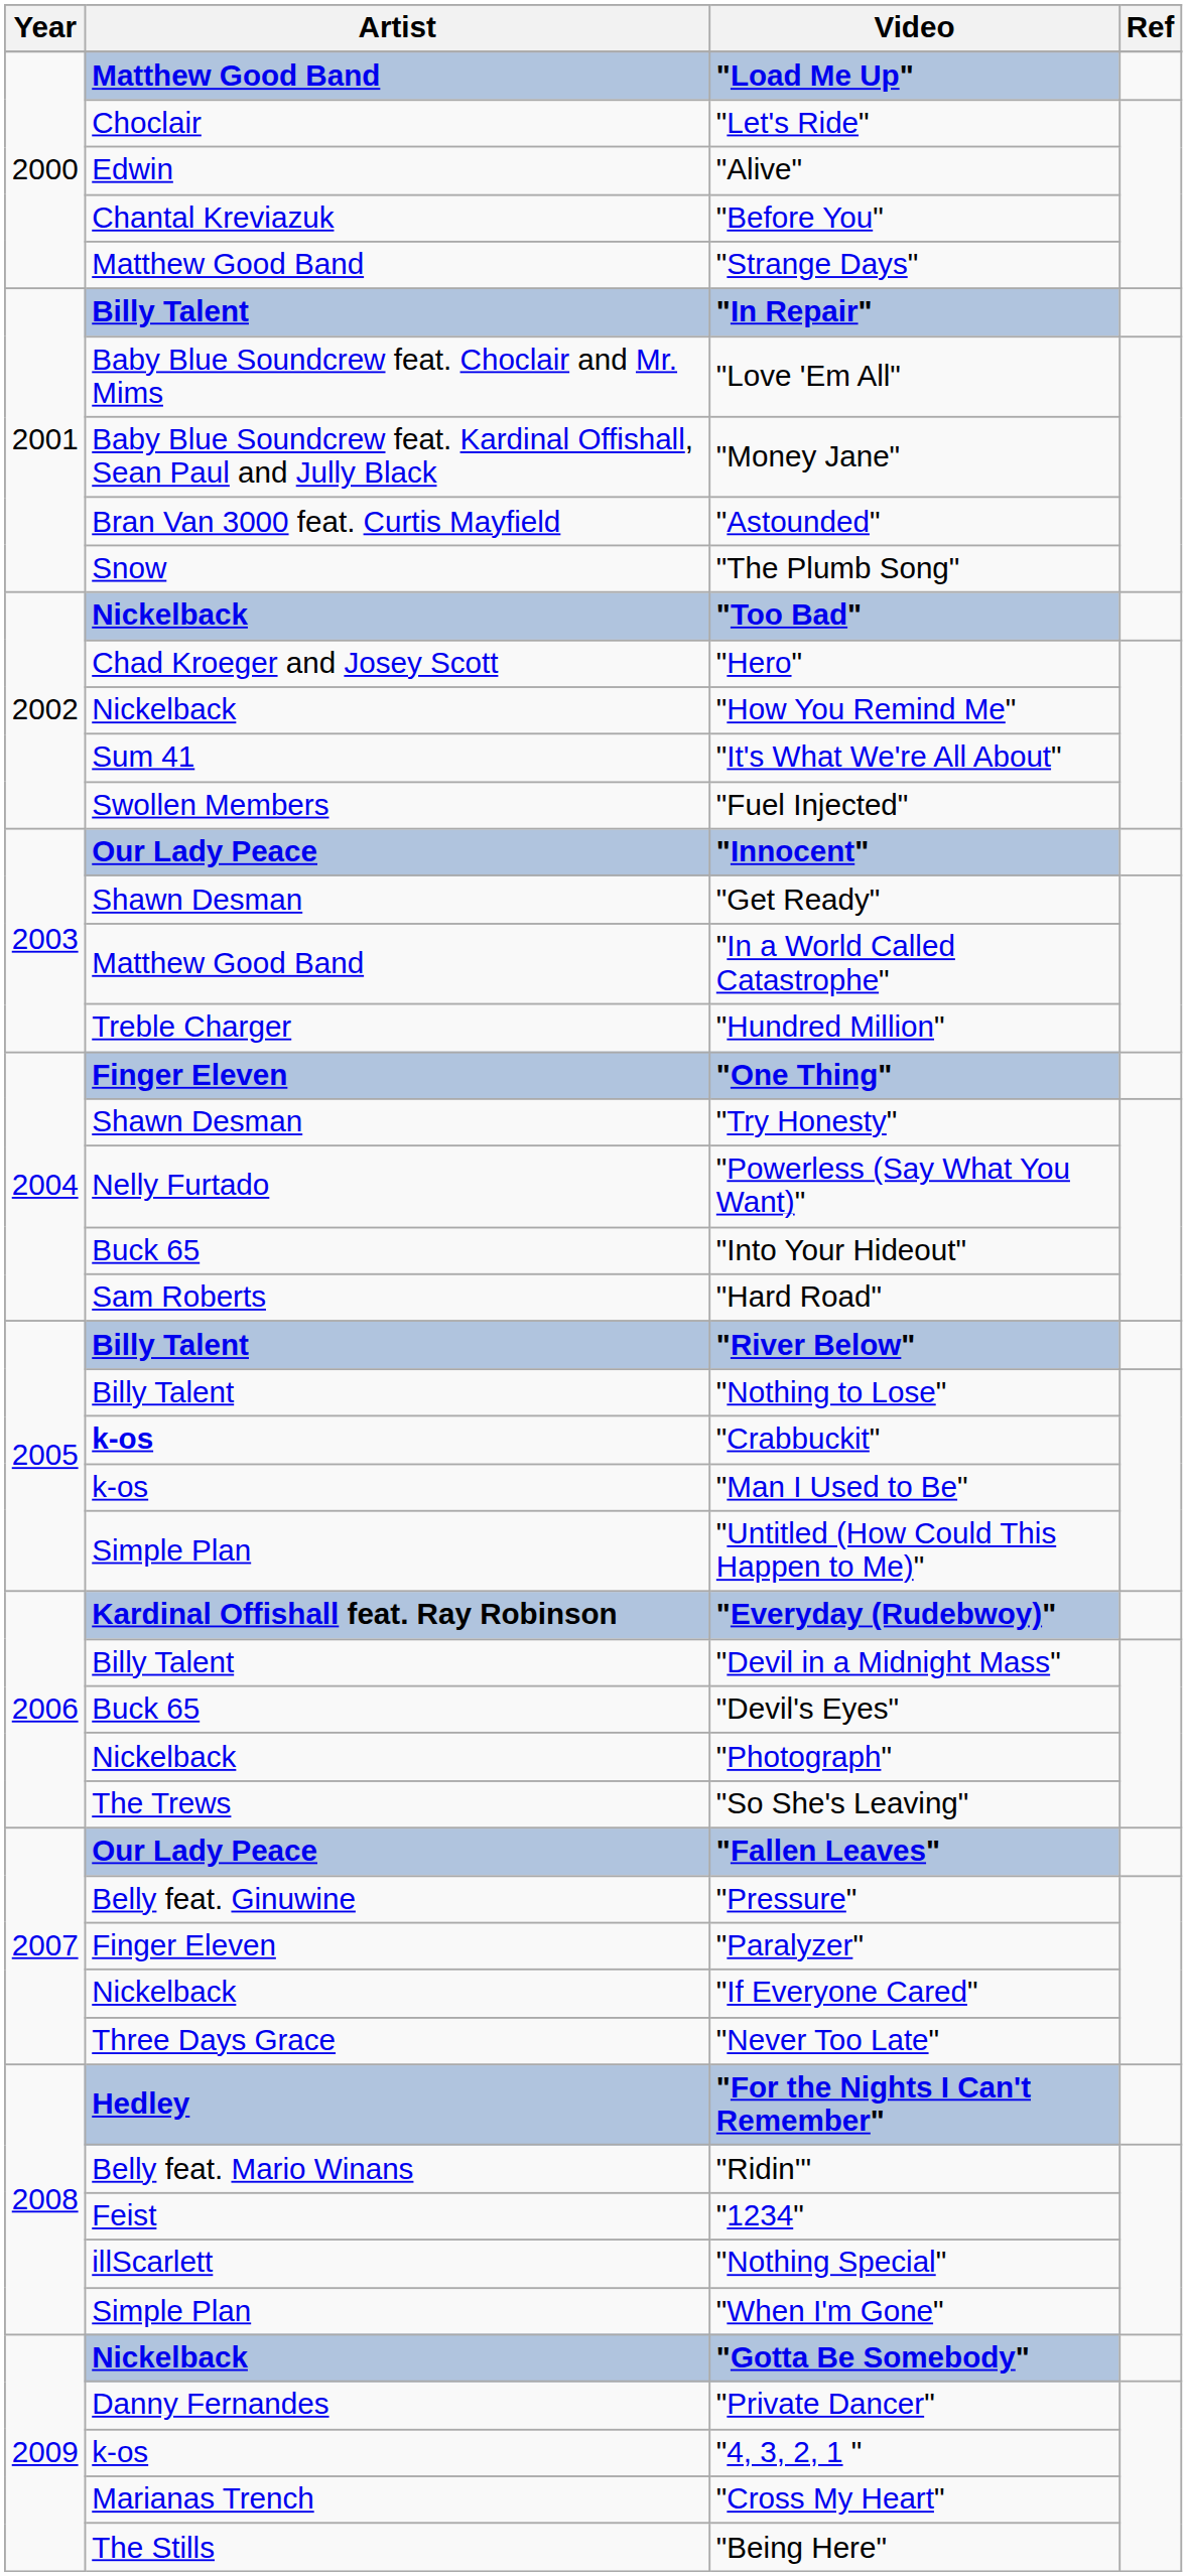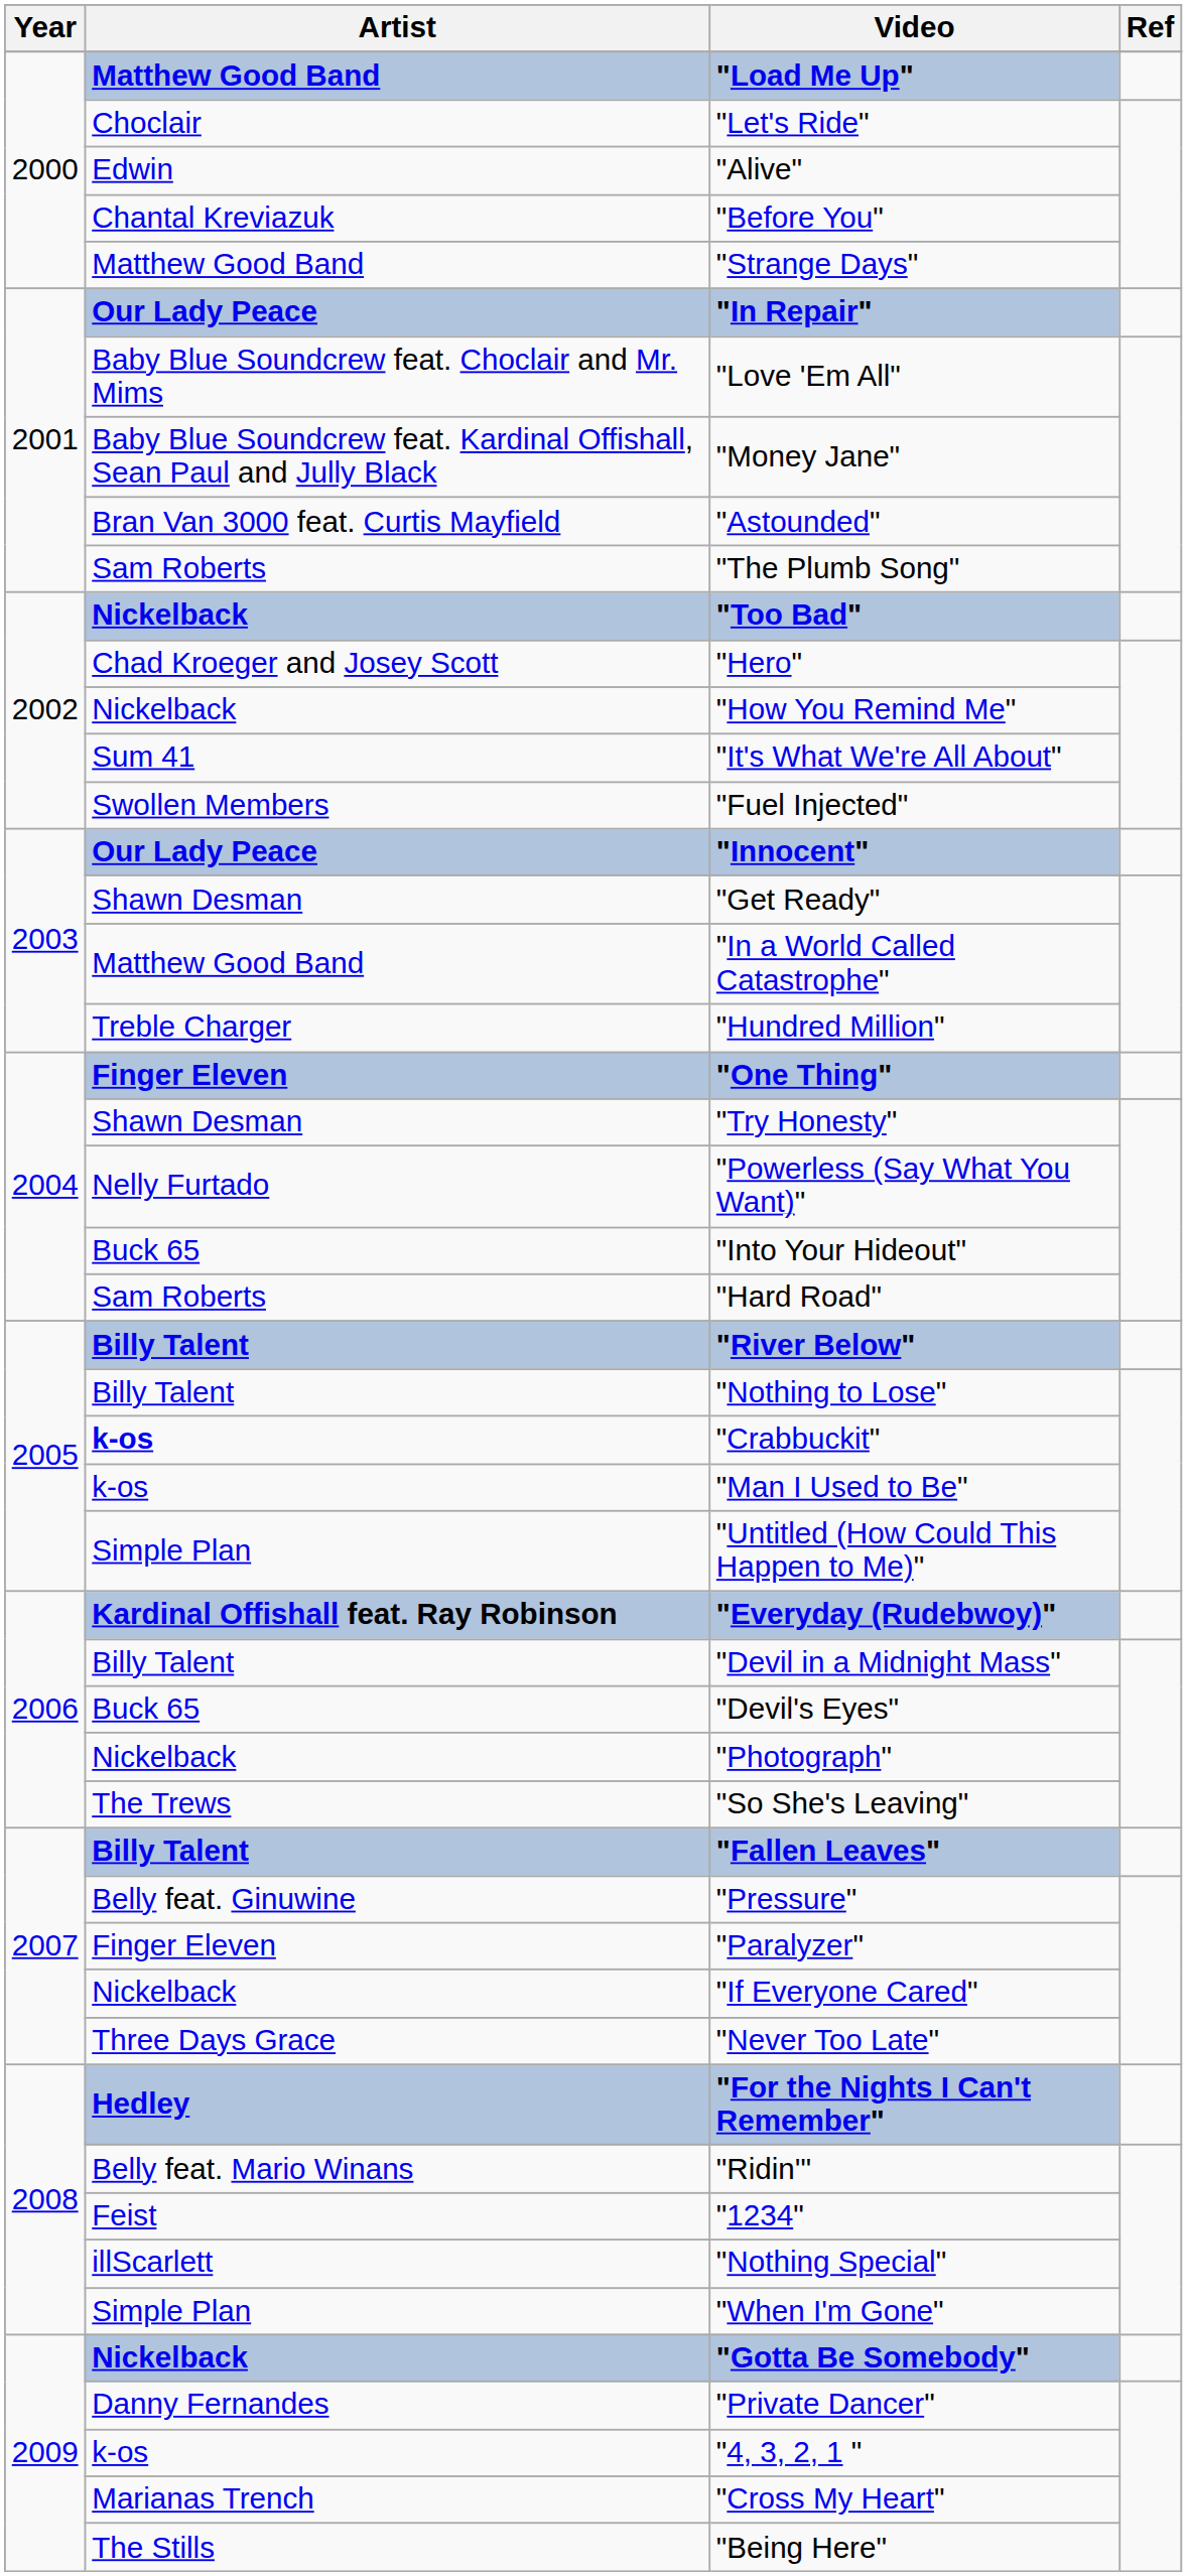 <table class="wikitable" width=50%>
 <tr>
 <th>Year</th>
 <th>Artist</th>
 <th>Video</th>
 <th>Ref</th>
 </tr>
 <tr>
 </tr>
 <tr>
 <td rowspan=5>2000</td>
 <td style="background:#B0C4DE;"><strong><a href='#'>Matthew Good Band</a></strong></td>
 <td style="background:#B0C4DE;"><strong>"<a href='#'>Load Me Up</a>"</strong></td>
 <td></td>
 </tr>
 <tr>
 <td><a href='#'>Choclair</a></td>
 <td>"<a href='#'>Let's Ride</a>"</td>
 <td rowspan=4></td>
 </tr>
 <tr>
 <td><a href='#'>Edwin</a></td>
 <td>"Alive"</td>
 </tr>
 <tr>
 <td><a href='#'>Chantal Kreviazuk</a></td>
 <td>"<a href='#'>Before You</a>"</td>
 </tr>
 <tr>
 <td><a href='#'>Matthew Good Band</a></td>
 <td>"<a href='#'>Strange Days</a>"</td>
 </tr>
 <tr>
 <td rowspan=5>2001</td>
-<td style="background:#B0C4DE;"><strong><a href='#'>Billy Talent</a></strong></td>
+<td style="background:#B0C4DE;"><strong><a href='#'>Our Lady Peace</a></strong></td>
 <td style="background:#B0C4DE;"><strong>"<a href='#'>In Repair</a>"</strong></td>
 <td></td>
 </tr>
 <tr>
 <td><a href='#'>Baby Blue Soundcrew</a> feat. <a href='#'>Choclair</a> and <a href='#'>Mr. Mims</a></td>
 <td>"Love 'Em All"</td>
 <td rowspan=4></td>
 </tr>
 <tr>
 <td><a href='#'>Baby Blue Soundcrew</a> feat. <a href='#'>Kardinal Offishall</a>, <a href='#'>Sean Paul</a> and <a href='#'>Jully Black</a></td>
 <td>"Money Jane"</td>
 </tr>
 <tr>
 <td><a href='#'>Bran Van 3000</a> feat. <a href='#'>Curtis Mayfield</a></td>
 <td>"<a href='#'>Astounded</a>"</td>
 </tr>
 <tr>
-<td><a href='#'>Snow</a></td>
+<td><a href='#'>Sam Roberts</a></td>
 <td>"The Plumb Song"</td>
 </tr>
 <tr>
 <td rowspan=5>2002</td>
 <td style="background:#B0C4DE;"><strong><a href='#'>Nickelback</a></strong></td>
 <td style="background:#B0C4DE;"><strong>"<a href='#'>Too Bad</a>"</strong></td>
 <td></td>
 </tr>
 <tr>
 <td><a href='#'>Chad Kroeger</a> and <a href='#'>Josey Scott</a></td>
 <td>"<a href='#'>Hero</a>"</td>
 </tr>
 <tr>
 <td><a href='#'>Nickelback</a></td>
 <td>"<a href='#'>How You Remind Me</a>"</td>
 </tr>
 <tr>
 <td><a href='#'>Sum 41</a></td>
 <td>"<a href='#'>It's What We're All About</a>"</td>
 </tr>
 <tr>
 <td><a href='#'>Swollen Members</a></td>
 <td>"Fuel Injected"</td>
 </tr>
 <tr>
 <td rowspan=4><a href='#'>2003</a></td>
 <td style="background:#B0C4DE;"><strong><a href='#'>Our Lady Peace</a></strong></td>
 <td style="background:#B0C4DE;"><strong>"<a href='#'>Innocent</a>"</strong></td>
 <td></td>
 </tr>
 <tr>
 <td><a href='#'>Shawn Desman</a></td>
 <td>"Get Ready"</td>
 <td rowspan=3></td>
 </tr>
 <tr>
 <td><a href='#'>Matthew Good Band</a></td>
 <td>"<a href='#'>In a World Called Catastrophe</a>"</td>
 </tr>
 <tr>
 <td><a href='#'>Treble Charger</a></td>
 <td>"<a href='#'>Hundred Million</a>"</td>
 </tr>
 <tr>
 <td rowspan=5><a href='#'>2004</a></td>
 <td style="background:#B0C4DE;"><strong><a href='#'>Finger Eleven</a></strong></td>
 <td style="background:#B0C4DE;"><strong>"<a href='#'>One Thing</a>"</strong></td>
 <td></td>
 </tr>
 <tr>
 <td><a href='#'>Shawn Desman</a></td>
 <td>"<a href='#'>Try Honesty</a>"</td>
 <td rowspan=4></td>
 </tr>
 <tr>
 <td><a href='#'>Nelly Furtado</a></td>
 <td>"<a href='#'>Powerless (Say What You Want)</a>"</td>
 </tr>
 <tr>
 <td><a href='#'>Buck 65</a></td>
 <td>"Into Your Hideout"</td>
 </tr>
 <tr>
 <td><a href='#'>Sam Roberts</a></td>
 <td>"Hard Road"</td>
 </tr>
 <tr>
 <td rowspan=5><a href='#'>2005</a></td>
 <td style="background:#B0C4DE;"><strong><a href='#'>Billy Talent</a></strong></td>
 <td style="background:#B0C4DE;"><strong>"<a href='#'>River Below</a>"</strong></td>
 <td></td>
 </tr>
 <tr>
 <td><a href='#'>Billy Talent</a></td>
 <td>"<a href='#'>Nothing to Lose</a>"</td>
 <td rowspan=4></td>
 </tr>
 <tr>
 <td><strong><a href='#'>k-os</a></strong></td>
 <td>"<a href='#'>Crabbuckit</a>"</td>
 </tr>
 <tr>
 <td><a href='#'>k-os</a></td>
 <td>"<a href='#'>Man I Used to Be</a>"</td>
 </tr>
 <tr>
 <td><a href='#'>Simple Plan</a></td>
 <td>"<a href='#'>Untitled (How Could This Happen to Me)</a>"</td>
 </tr>
 <tr>
 <td rowspan=5><a href='#'>2006</a></td>
 <td style="background:#B0C4DE;"><strong><a href='#'>Kardinal Offishall</a> feat. Ray Robinson</strong></td>
 <td style="background:#B0C4DE;"><strong>"<a href='#'>Everyday (Rudebwoy)</a>"</strong></td>
 <td></td>
 </tr>
 <tr>
 <td><a href='#'>Billy Talent</a></td>
 <td>"<a href='#'>Devil in a Midnight Mass</a>"</td>
 <td rowspan=4></td>
 </tr>
 <tr>
 <td><a href='#'>Buck 65</a></td>
 <td>"Devil's Eyes"</td>
 </tr>
 <tr>
 <td><a href='#'>Nickelback</a></td>
 <td>"<a href='#'>Photograph</a>"</td>
 </tr>
 <tr>
 <td><a href='#'>The Trews</a></td>
 <td>"So She's Leaving"</td>
 </tr>
 <tr>
 <td rowspan=5><a href='#'>2007</a></td>
-<td style="background:#B0C4DE;"><strong><a href='#'>Our Lady Peace</a></strong></td>
+<td style="background:#B0C4DE;"><strong><a href='#'>Billy Talent</a></strong></td>
 <td style="background:#B0C4DE;"><strong>"<a href='#'>Fallen Leaves</a>"</strong></td>
 <td></td>
 </tr>
 <tr>
 <td><a href='#'>Belly</a> feat. <a href='#'>Ginuwine</a></td>
 <td>"<a href='#'>Pressure</a>"</td>
 <td rowspan=4></td>
 </tr>
 <tr>
 <td><a href='#'>Finger Eleven</a></td>
 <td>"<a href='#'>Paralyzer</a>"</td>
 </tr>
 <tr>
 <td><a href='#'>Nickelback</a></td>
 <td>"<a href='#'>If Everyone Cared</a>"</td>
 </tr>
 <tr>
 <td><a href='#'>Three Days Grace</a></td>
 <td>"<a href='#'>Never Too Late</a>"</td>
 </tr>
 <tr>
 <td rowspan=5><a href='#'>2008</a></td>
 <td style="background:#B0C4DE;"><strong><a href='#'>Hedley</a></strong></td>
 <td style="background:#B0C4DE;"><strong>"<a href='#'>For the Nights I Can't Remember</a>"</strong></td>
 <td></td>
 </tr>
 <tr>
 <td><a href='#'>Belly</a> feat. <a href='#'>Mario Winans</a></td>
 <td>"Ridin'"</td>
 <td rowspan=4></td>
 </tr>
 <tr>
 <td><a href='#'>Feist</a></td>
 <td>"<a href='#'>1234</a>"</td>
 </tr>
 <tr>
 <td><a href='#'>illScarlett</a></td>
 <td>"<a href='#'>Nothing Special</a>"</td>
 </tr>
 <tr>
 <td><a href='#'>Simple Plan</a></td>
 <td>"<a href='#'>When I'm Gone</a>"</td>
 </tr>
 <tr>
 <td rowspan=5><a href='#'>2009</a></td>
 <td style="background:#B0C4DE;"><strong><a href='#'>Nickelback</a></strong></td>
 <td style="background:#B0C4DE;"><strong>"<a href='#'>Gotta Be Somebody</a>"</strong></td>
 <td></td>
 </tr>
 <tr>
 <td><a href='#'>Danny Fernandes</a></td>
 <td>"<a href='#'>Private Dancer</a>"</td>
 <td rowspan=4></td>
 </tr>
 <tr>
 <td><a href='#'>k-os</a></td>
 <td>"<a href='#'>4, 3, 2, 1</a> "</td>
 </tr>
 <tr>
 <td><a href='#'>Marianas Trench</a></td>
 <td>"<a href='#'>Cross My Heart</a>"</td>
 </tr>
 <tr>
 <td><a href='#'>The Stills</a></td>
 <td>"Being Here"</td>
 </tr>
 </table>
